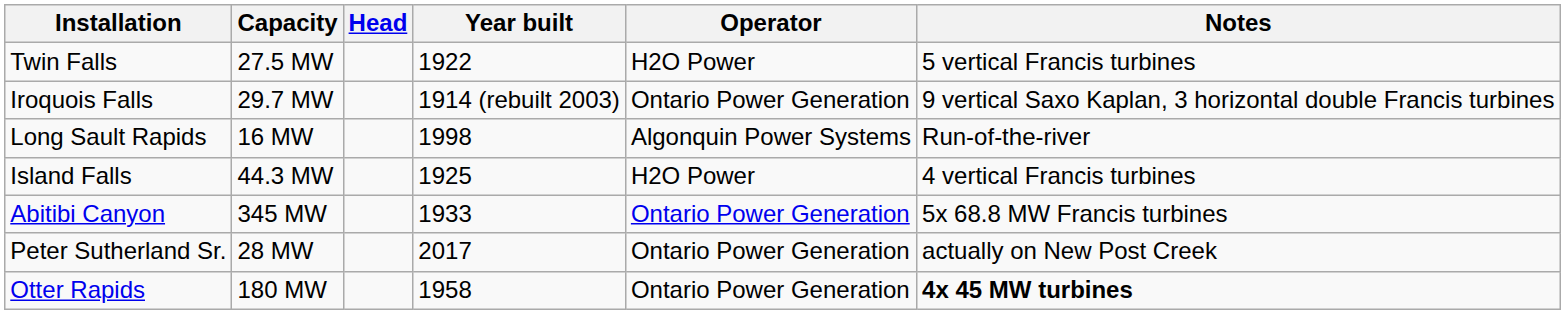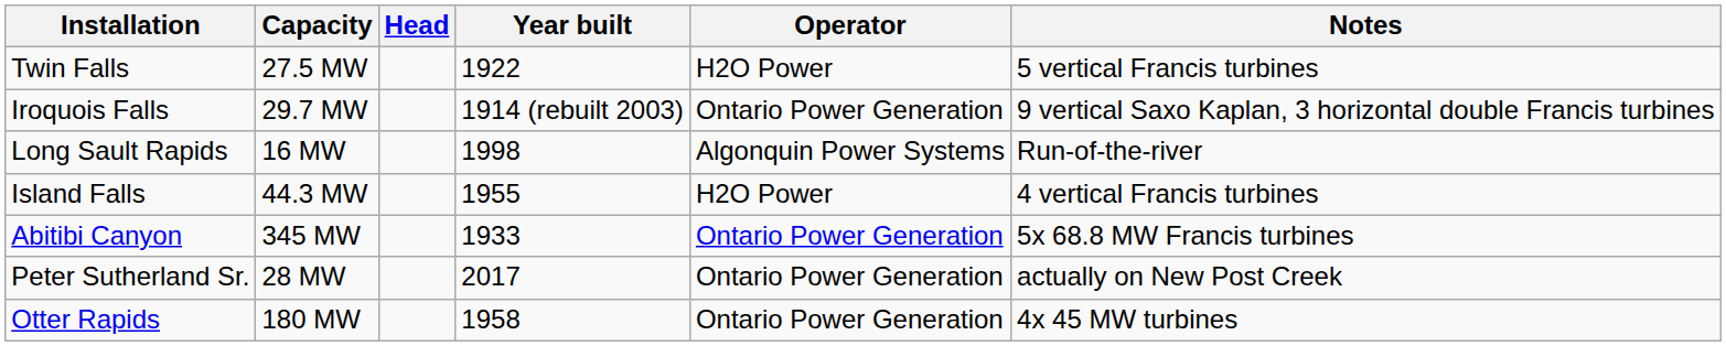 <table class="wikitable sortable">
 <tr>
 <th>Installation</th>
 <th>Capacity</th>
 <th><a href='#'>Head</a></th>
 <th>Year built</th>
 <th>Operator</th>
 <th class="unsortable">Notes</th>
 </tr>
 <tr>
 <td>Twin Falls</td>
 <td>27.5 MW</td>
 <td></td>
 <td>1922</td>
 <td>H2O Power</td>
 <td>5 vertical Francis turbines</td>
 </tr>
 <tr>
 <td>Iroquois Falls</td>
 <td>29.7 MW</td>
 <td></td>
 <td>1914 (rebuilt 2003)</td>
 <td>Ontario Power Generation</td>
 <td>9 vertical Saxo Kaplan, 3 horizontal double Francis turbines</td>
 </tr>
 <tr>
 <td>Long Sault Rapids</td>
 <td>16 MW</td>
 <td></td>
 <td>1998</td>
 <td>Algonquin Power Systems</td>
 <td>Run-of-the-river</td>
 </tr>
 <tr>
 <td>Island Falls</td>
 <td>44.3 MW</td>
 <td></td>
-<td>1925</td>
+<td>1955</td>
 <td>H2O Power</td>
 <td>4 vertical Francis turbines</td>
 </tr>
 <tr>
 <td><a href='#'>Abitibi Canyon</a></td>
 <td>345 MW</td>
 <td></td>
 <td>1933</td>
 <td><a href='#'>Ontario Power Generation</a></td>
 <td>5x 68.8 MW Francis turbines</td>
 </tr>
 <tr>
 <td>Peter Sutherland Sr.</td>
 <td>28 MW</td>
 <td></td>
 <td>2017</td>
 <td>Ontario Power Generation</td>
 <td>actually on New Post Creek</td>
 </tr>
 <tr>
 <td><a href='#'>Otter Rapids</a></td>
 <td>180 MW</td>
 <td></td>
 <td>1958</td>
 <td>Ontario Power Generation</td>
-<td><strong>4x 45 MW turbines</strong></td>
+<td>4x 45 MW turbines</td>
 </tr>
 </table>
